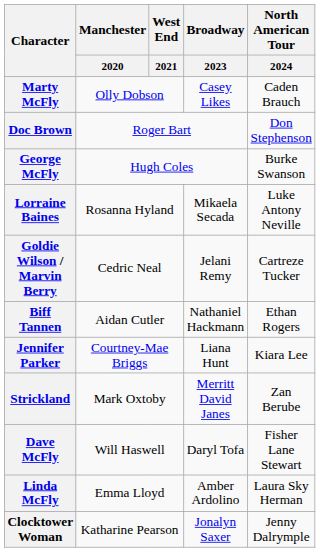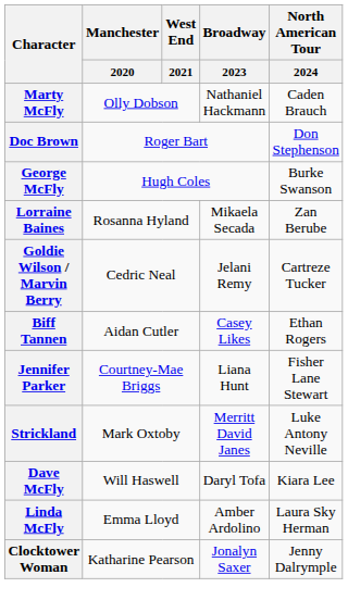 <table class="wikitable" style="width:50%; text-align:center">
 <tr>
 <th rowspan="2" scope="col">Character</th>
 <th scope="col">Manchester</th>
 <th>West End</th>
 <th>Broadway</th>
 <th>North American Tour</th>
 </tr>
 <tr>
 <th><small>2020</small></th>
 <th><small>2021</small></th>
 <th><small>2023</small></th>
 <th><small>2024</small></th>
 </tr>
 <tr>
 <th><a href='#'>Marty McFly</a></th>
 <td colspan="2"><a href='#'>Olly Dobson</a></td>
-<td><a href='#'>Casey Likes</a></td>
+<td colspan="1">Nathaniel Hackmann</td>
 <td>Caden Brauch</td>
 </tr>
 <tr>
 <th><a href='#'>Doc Brown</a></th>
 <td colspan="3"><a href='#'>Roger Bart</a></td>
 <td><a href='#'>Don Stephenson</a></td>
 </tr>
 <tr>
 <th><a href='#'>George McFly</a></th>
 <td colspan="3"><a href='#'>Hugh Coles</a></td>
 <td>Burke Swanson</td>
 </tr>
 <tr>
 <th><a href='#'>Lorraine Baines</a></th>
 <td colspan="2">Rosanna Hyland</td>
 <td colspan="1">Mikaela Secada</td>
-<td>Luke Antony Neville</td>
+<td>Zan Berube</td>
 </tr>
 <tr>
 <th><a href='#'>Goldie Wilson</a> / <a href='#'>Marvin Berry</a></th>
 <td colspan="2">Cedric Neal</td>
 <td>Jelani Remy</td>
 <td>Cartreze Tucker</td>
 </tr>
 <tr>
 <th><a href='#'>Biff Tannen</a></th>
 <td colspan="2">Aidan Cutler</td>
-<td colspan="1">Nathaniel Hackmann</td>
+<td><a href='#'>Casey Likes</a></td>
 <td>Ethan Rogers</td>
 </tr>
 <tr>
 <th><a href='#'>Jennifer Parker</a></th>
 <td colspan="2"><a href='#'>Courtney-Mae Briggs</a></td>
 <td>Liana Hunt</td>
-<td>Kiara Lee</td>
+<td>Fisher Lane Stewart</td>
 </tr>
 <tr>
 <th><a href='#'>Strickland</a></th>
 <td colspan="2">Mark Oxtoby</td>
 <td colspan="1"><a href='#'>Merritt David Janes</a></td>
-<td>Zan Berube</td>
+<td>Luke Antony Neville</td>
 </tr>
 <tr>
 <th><a href='#'>Dave McFly</a></th>
 <td colspan="2">Will Haswell</td>
 <td colspan="1">Daryl Tofa</td>
-<td>Fisher Lane Stewart</td>
+<td>Kiara Lee</td>
 </tr>
 <tr>
 <th><a href='#'>Linda McFly</a></th>
 <td colspan="2">Emma Lloyd</td>
 <td colspan="1">Amber Ardolino</td>
 <td>Laura Sky Herman</td>
 </tr>
 <tr>
 <th>Clocktower Woman</th>
 <td colspan="2">Katharine Pearson</td>
 <td colspan="1"><a href='#'>Jonalyn Saxer</a></td>
 <td>Jenny Dalrymple</td>
 </tr>
 </table>
